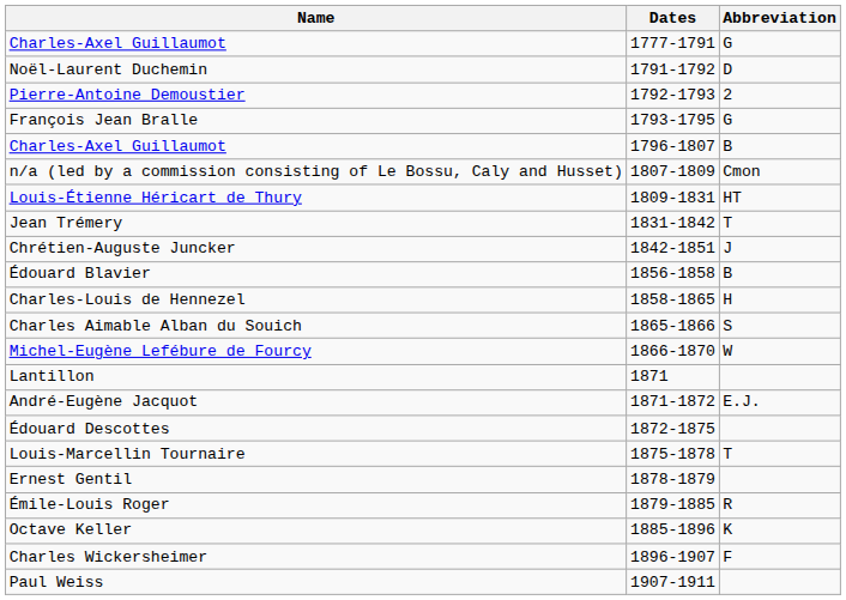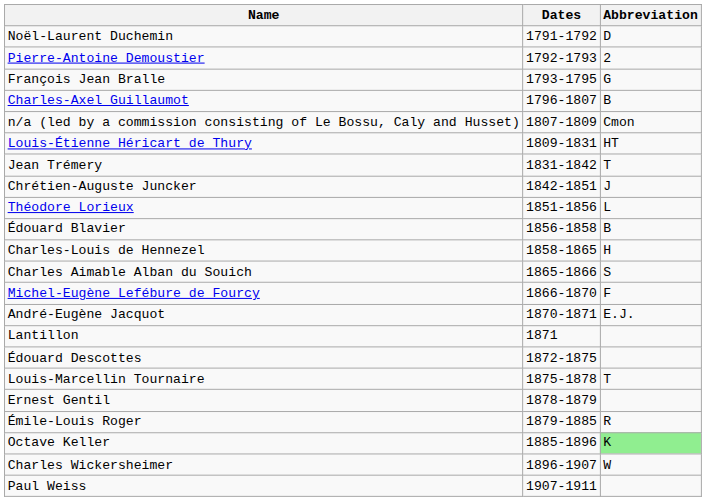 <table class="wikitable">
 <tr>
 <th scope="col">Name</th>
 <th scope="col">Dates</th>
 <th scope="col">Abbreviation</th>
-</tr>
-<tr>
-<td><a href='#'>Charles-Axel Guillaumot</a></td>
-<td>1777-1791</td>
-<td>G</td>
 </tr>
 <tr>
 <td>Noël-Laurent Duchemin</td>
 <td>1791-1792</td>
 <td>D</td>
 </tr>
 <tr>
 <td><a href='#'>Pierre-Antoine Demoustier</a></td>
 <td>1792-1793</td>
 <td>2</td>
 </tr>
 <tr>
 <td>François Jean Bralle</td>
 <td>1793-1795</td>
 <td>G</td>
 </tr>
 <tr>
 <td><a href='#'>Charles-Axel Guillaumot</a></td>
 <td>1796-1807</td>
 <td>B</td>
 </tr>
 <tr>
 <td>n/a (led by a commission consisting of Le Bossu, Caly and Husset)</td>
 <td>1807-1809</td>
 <td>Cmon</td>
 </tr>
 <tr>
 <td><a href='#'>Louis-Étienne Héricart de Thury</a></td>
 <td>1809-1831</td>
 <td>HT</td>
 </tr>
 <tr>
 <td>Jean Trémery</td>
 <td>1831-1842</td>
 <td>T</td>
 </tr>
 <tr>
 <td>Chrétien-Auguste Juncker</td>
 <td>1842-1851</td>
 <td>J</td>
 </tr>
 <tr>
+<td><a href='#'>Théodore Lorieux</a></td>
+<td>1851-1856</td>
+<td>L</td>
+</tr>
+<tr>
 <td>Édouard Blavier</td>
 <td>1856-1858</td>
 <td>B</td>
 </tr>
 <tr>
 <td>Charles-Louis de Hennezel</td>
 <td>1858-1865</td>
 <td>H</td>
 </tr>
 <tr>
 <td>Charles Aimable Alban du Souich</td>
 <td>1865-1866</td>
 <td>S</td>
 </tr>
 <tr>
 <td><a href='#'>Michel-Eugène Lefébure de Fourcy</a></td>
 <td>1866-1870</td>
-<td>W</td>
+<td>F</td>
+</tr>
+<tr>
+<td>André-Eugène Jacquot</td>
+<td>1870-1871</td>
+<td>E.J.</td>
 </tr>
 <tr>
 <td>Lantillon</td>
 <td>1871</td>
 <td></td>
-</tr>
-<tr>
-<td>André-Eugène Jacquot</td>
-<td>1871-1872</td>
-<td>E.J.</td>
 </tr>
 <tr>
 <td>Édouard Descottes</td>
 <td>1872-1875</td>
 <td></td>
 </tr>
 <tr>
 <td>Louis-Marcellin Tournaire</td>
 <td>1875-1878</td>
 <td>T</td>
 </tr>
 <tr>
 <td>Ernest Gentil</td>
 <td>1878-1879</td>
 <td></td>
 </tr>
 <tr>
 <td>Émile-Louis Roger</td>
 <td>1879-1885</td>
 <td>R</td>
 </tr>
 <tr>
 <td>Octave Keller</td>
 <td>1885-1896</td>
-<td>K</td>
+<td style="background: lightgreen;">K</td>
 </tr>
 <tr>
 <td>Charles Wickersheimer</td>
 <td>1896-1907</td>
-<td>F</td>
+<td>W</td>
 </tr>
 <tr>
 <td>Paul Weiss</td>
 <td>1907-1911</td>
 <td></td>
 </tr>
 </table>
